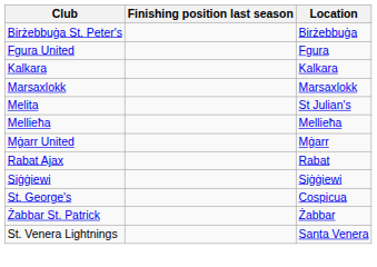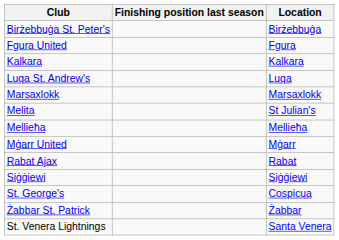 <table class="wikitable sortable">
 <tr>
 <th>Club</th>
 <th>Finishing position last season</th>
 <th>Location</th>
 </tr>
 <tr>
 <td><a href='#'>Birżebbuġa St. Peter's</a></td>
 <td align="center"></td>
 <td><a href='#'>Birżebbuġa</a></td>
 </tr>
 <tr>
 <td><a href='#'>Fgura United</a></td>
 <td align="center"></td>
 <td><a href='#'>Fgura</a></td>
 </tr>
 <tr>
 <td><a href='#'>Kalkara</a></td>
 <td align="center"></td>
 <td><a href='#'>Kalkara</a></td>
+</tr>
+<tr>
+<td><a href='#'>Luqa St. Andrew's</a></td>
+<td align="center"></td>
+<td><a href='#'>Luqa</a></td>
 </tr>
 <tr>
 <td><a href='#'>Marsaxlokk</a></td>
 <td align="center"></td>
 <td><a href='#'>Marsaxlokk</a></td>
 </tr>
 <tr>
 <td><a href='#'>Melita</a></td>
 <td align="center"></td>
 <td><a href='#'>St Julian's</a></td>
 </tr>
 <tr>
 <td><a href='#'>Mellieħa</a></td>
 <td align="center"></td>
 <td><a href='#'>Mellieħa</a></td>
 </tr>
 <tr>
 <td><a href='#'>Mġarr United</a></td>
 <td align="center"></td>
 <td><a href='#'>Mġarr</a></td>
 </tr>
 <tr>
 <td><a href='#'>Rabat Ajax</a></td>
 <td align="center"></td>
 <td><a href='#'>Rabat</a></td>
 </tr>
 <tr>
 <td><a href='#'>Siġġiewi</a></td>
 <td align="center"></td>
 <td><a href='#'>Siġġiewi</a></td>
 </tr>
 <tr>
 <td><a href='#'>St. George's</a></td>
 <td align="center"></td>
 <td><a href='#'>Cospicua</a></td>
 </tr>
 <tr>
 <td><a href='#'>Żabbar St. Patrick</a></td>
 <td align="center"></td>
 <td><a href='#'>Żabbar</a></td>
 </tr>
 <tr>
 <td>St. Venera Lightnings</td>
 <td align="center"></td>
 <td><a href='#'>Santa Venera</a></td>
 </tr>
 </table>
